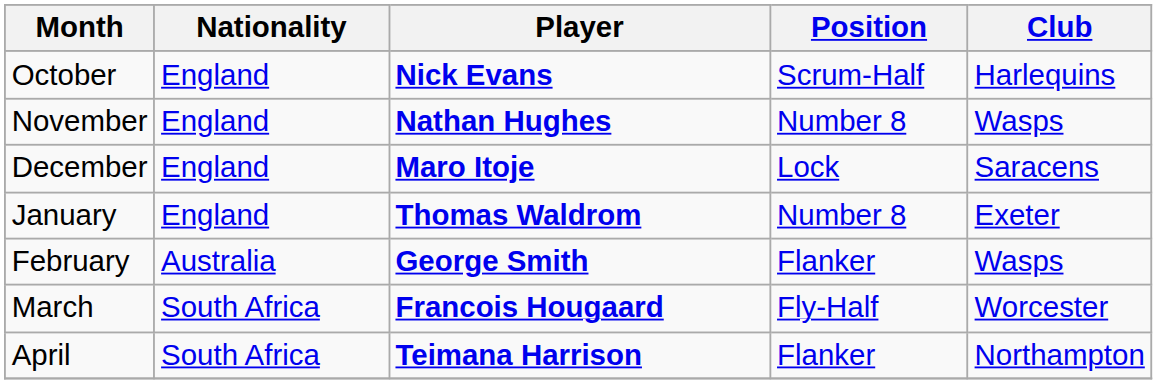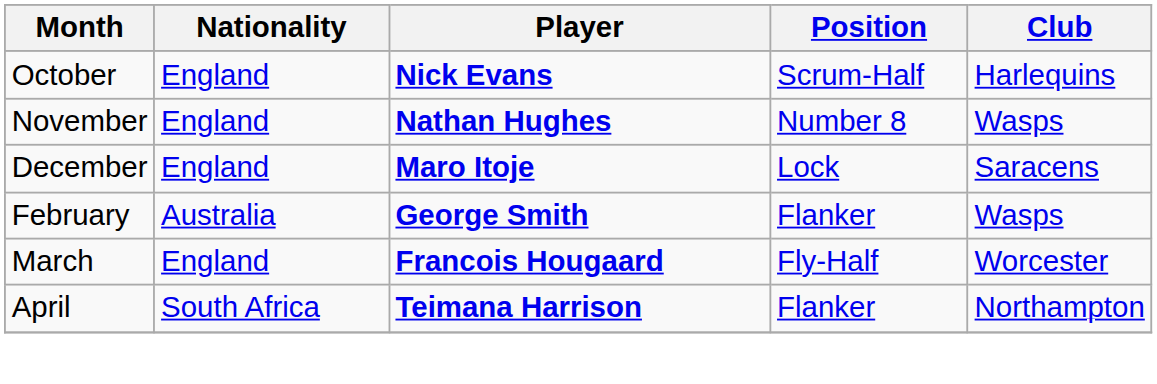 <table class="wikitable">
 <tr>
 <th width=70>Month</th>
 <th width=120>Nationality</th>
 <th width=200>Player</th>
 <th width=100><a href='#'>Position</a></th>
 <th width=80><a href='#'>Club</a></th>
 </tr>
 <tr>
 <td>October</td>
 <td> <a href='#'>England</a></td>
 <td><strong><a href='#'>Nick Evans</a></strong></td>
 <td><a href='#'>Scrum-Half</a></td>
 <td><a href='#'>Harlequins</a></td>
 </tr>
 <tr>
 <td>November</td>
 <td> <a href='#'>England</a></td>
 <td><strong><a href='#'>Nathan Hughes</a></strong></td>
 <td><a href='#'>Number 8</a></td>
 <td><a href='#'>Wasps</a></td>
 </tr>
 <tr>
 <td>December</td>
 <td> <a href='#'>England</a></td>
 <td><strong><a href='#'>Maro Itoje</a></strong></td>
 <td><a href='#'>Lock</a></td>
 <td><a href='#'>Saracens</a></td>
 </tr>
 <tr>
-<td>January</td>
-<td> <a href='#'>England</a></td>
-<td><strong><a href='#'>Thomas Waldrom</a></strong></td>
-<td><a href='#'>Number 8</a></td>
-<td><a href='#'>Exeter</a></td>
-</tr>
-<tr>
 <td>February</td>
 <td> <a href='#'>Australia</a></td>
 <td><strong><a href='#'>George Smith</a></strong></td>
 <td><a href='#'>Flanker</a></td>
 <td><a href='#'>Wasps</a></td>
 </tr>
 <tr>
 <td>March</td>
-<td> <a href='#'>South Africa</a></td>
+<td> <a href='#'>England</a></td>
 <td><strong><a href='#'>Francois Hougaard</a></strong></td>
 <td><a href='#'>Fly-Half</a></td>
 <td><a href='#'>Worcester</a></td>
 </tr>
 <tr>
 <td>April</td>
 <td> <a href='#'>South Africa</a></td>
 <td><strong><a href='#'>Teimana Harrison</a></strong></td>
 <td><a href='#'>Flanker</a></td>
 <td><a href='#'>Northampton</a></td>
 </tr>
 <tr>
 </tr>
 </table>
